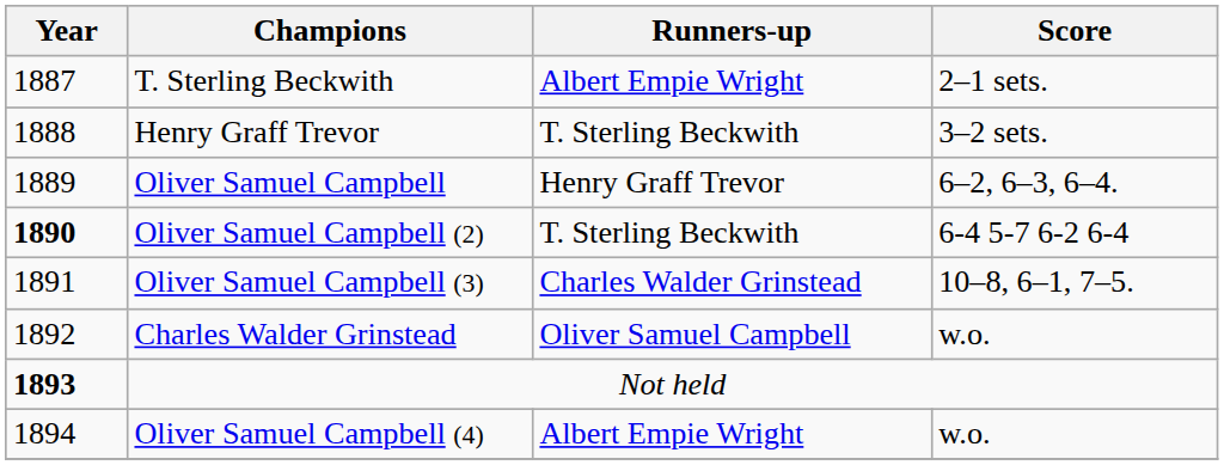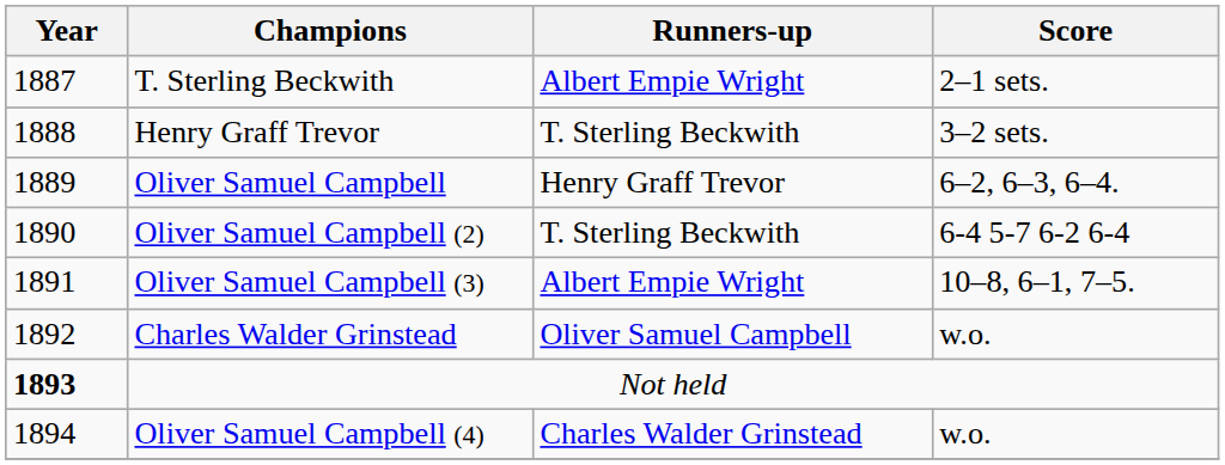 <table class="wikitable" style="font-size:98%;">
 <tr>
 <th style="width:60px;">Year</th>
 <th style="width:230px;">Champions</th>
 <th style="width:230px;">Runners-up</th>
 <th style="width:165px;">Score</th>
 </tr>
 <tr>
 <td>1887</td>
 <td> T. Sterling Beckwith</td>
 <td> <a href='#'>Albert Empie Wright</a></td>
 <td>2–1 sets.</td>
 </tr>
 <tr>
 <td>1888</td>
 <td> Henry Graff Trevor</td>
 <td> T. Sterling Beckwith</td>
 <td>3–2 sets.</td>
 </tr>
 <tr>
 <td>1889</td>
 <td> <a href='#'>Oliver Samuel Campbell</a></td>
 <td> Henry Graff Trevor</td>
 <td>6–2, 6–3, 6–4.</td>
 </tr>
 <tr>
-<td><strong>1890</strong></td>
+<td>1890</td>
 <td> <a href='#'>Oliver Samuel Campbell</a> <small>(2)</small></td>
 <td> T. Sterling Beckwith</td>
 <td>6-4 5-7 6-2 6-4</td>
 </tr>
 <tr>
 <td>1891</td>
 <td> <a href='#'>Oliver Samuel Campbell</a> <small>(3)</small></td>
-<td> <a href='#'>Charles Walder Grinstead</a></td>
+<td> <a href='#'>Albert Empie Wright</a></td>
 <td>10–8, 6–1, 7–5.</td>
 </tr>
 <tr>
 <td>1892</td>
 <td> <a href='#'>Charles Walder Grinstead</a></td>
 <td> <a href='#'>Oliver Samuel Campbell</a></td>
 <td>w.o.</td>
 </tr>
 <tr>
 <td><strong>1893</strong></td>
 <td colspan=4 align=center><em>Not held </em></td>
 </tr>
 <tr>
 <td>1894</td>
 <td> <a href='#'>Oliver Samuel Campbell</a> <small>(4)</small></td>
-<td> <a href='#'>Albert Empie Wright</a></td>
+<td> <a href='#'>Charles Walder Grinstead</a></td>
 <td>w.o.</td>
 </tr>
 <tr>
 </tr>
 </table>
